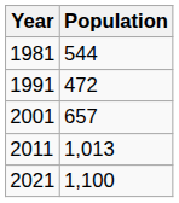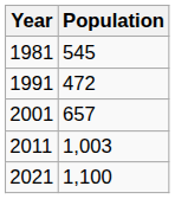 <table class="wikitable">
 <tr>
 <th>Year</th>
 <th>Population</th>
 </tr>
 <tr>
 <td>1981</td>
-<td>544</td>
+<td>545</td>
 </tr>
 <tr>
 <td>1991</td>
 <td>472</td>
 </tr>
 <tr>
 <td>2001</td>
 <td>657</td>
 </tr>
 <tr>
 <td>2011</td>
-<td>1,013</td>
+<td>1,003</td>
 </tr>
 <tr>
 <td>2021</td>
 <td>1,100</td>
 </tr>
 </table>
